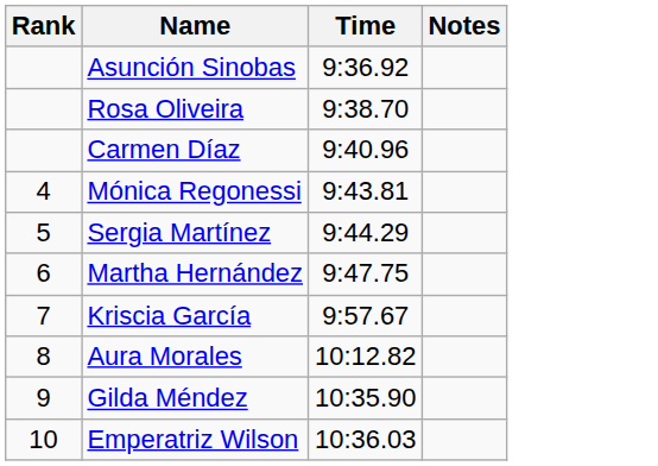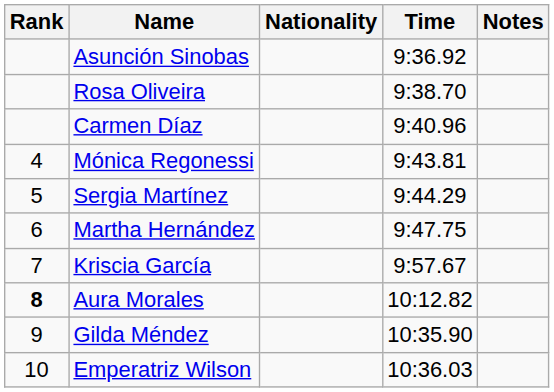 <table class="wikitable sortable" style="text-align:center">
 <tr>
 <th>Rank</th>
 <th>Name</th>
+<th>Nationality</th>
 <th>Time</th>
 <th>Notes</th>
 </tr>
 <tr>
 <td align=center></td>
 <td align=left><a href='#'>Asunción Sinobas</a></td>
+<td align=left></td>
 <td>9:36.92</td>
 <td></td>
 </tr>
 <tr>
 <td align=center></td>
 <td align=left><a href='#'>Rosa Oliveira</a></td>
+<td align=left></td>
 <td>9:38.70</td>
 <td></td>
 </tr>
 <tr>
 <td align=center></td>
 <td align=left><a href='#'>Carmen Díaz</a></td>
+<td align=left></td>
 <td>9:40.96</td>
 <td></td>
 </tr>
 <tr>
 <td align=center>4</td>
 <td align=left><a href='#'>Mónica Regonessi</a></td>
+<td align=left></td>
 <td>9:43.81</td>
 <td></td>
 </tr>
 <tr>
 <td align=center>5</td>
 <td align=left><a href='#'>Sergia Martínez</a></td>
+<td align=left></td>
 <td>9:44.29</td>
 <td></td>
 </tr>
 <tr>
 <td align=center>6</td>
 <td align=left><a href='#'>Martha Hernández</a></td>
+<td align=left></td>
 <td>9:47.75</td>
 <td></td>
 </tr>
 <tr>
 <td align=center>7</td>
 <td align=left><a href='#'>Kriscia García</a></td>
+<td align=left></td>
 <td>9:57.67</td>
 <td></td>
 </tr>
 <tr>
-<td align=center>8</td>
+<td align=center><strong>8</strong></td>
 <td align=left><a href='#'>Aura Morales</a></td>
+<td align=left></td>
 <td>10:12.82</td>
 <td></td>
 </tr>
 <tr>
 <td align=center>9</td>
 <td align=left><a href='#'>Gilda Méndez</a></td>
+<td align=left></td>
 <td>10:35.90</td>
 <td></td>
 </tr>
 <tr>
 <td align=center>10</td>
 <td align=left><a href='#'>Emperatriz Wilson</a></td>
+<td align=left></td>
 <td>10:36.03</td>
 <td></td>
 </tr>
 </table>
